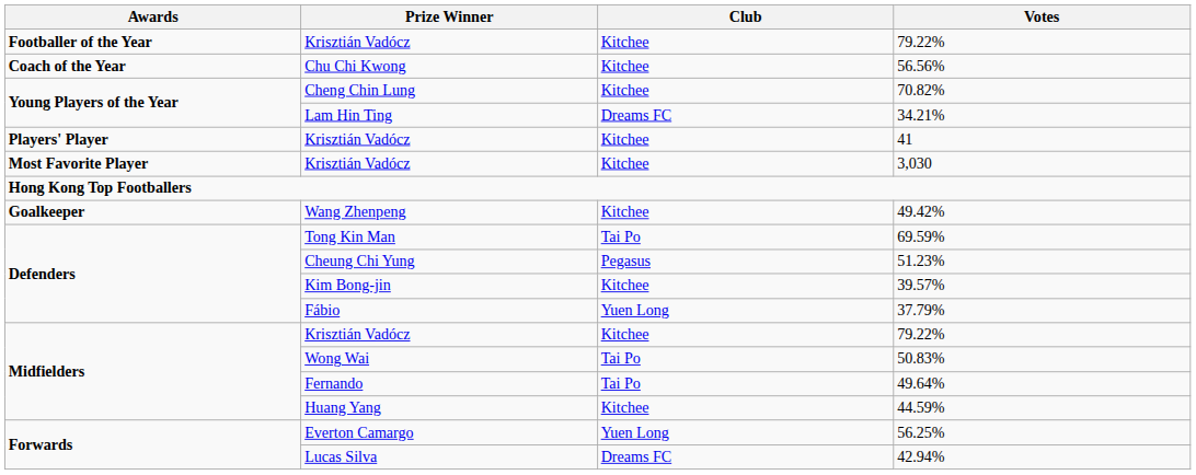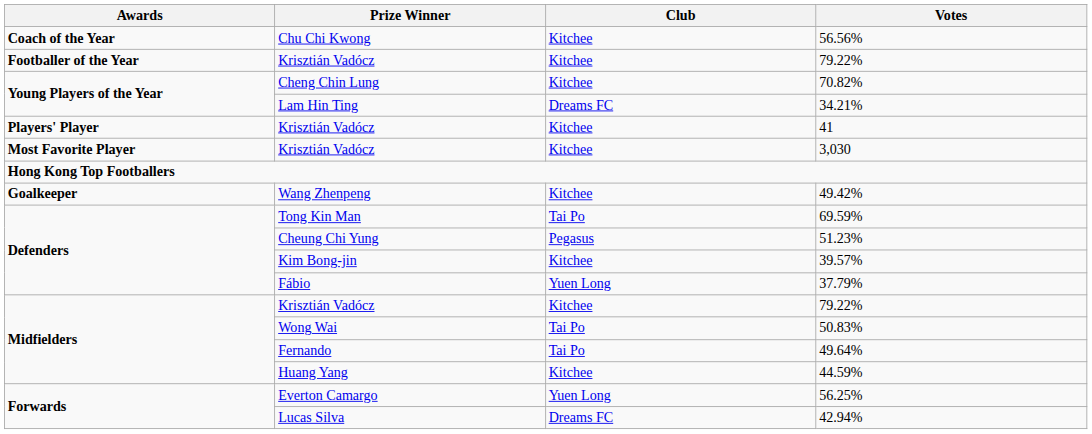 <table class="wikitable sortable" border="1">
 <tr>
 <th width="300">Awards</th>
 <th width="300">Prize Winner</th>
 <th width="300">Club</th>
 <th width="300">Votes</th>
 </tr>
 <tr>
+<td><strong>Coach of the Year</strong></td>
+<td> <a href='#'>Chu Chi Kwong</a></td>
+<td><a href='#'>Kitchee</a></td>
+<td>56.56%</td>
+</tr>
+<tr>
 <td><strong>Footballer of the Year</strong></td>
 <td> <a href='#'>Krisztián Vadócz</a></td>
 <td><a href='#'>Kitchee</a></td>
 <td>79.22%</td>
-</tr>
-<tr>
-<td><strong>Coach of the Year</strong></td>
-<td> <a href='#'>Chu Chi Kwong</a></td>
-<td><a href='#'>Kitchee</a></td>
-<td>56.56%</td>
 </tr>
 <tr>
 <td rowspan="2"><strong>Young Players of the Year</strong></td>
 <td> <a href='#'>Cheng Chin Lung</a></td>
 <td><a href='#'>Kitchee</a></td>
 <td>70.82%</td>
 </tr>
 <tr>
 <td> <a href='#'>Lam Hin Ting</a></td>
 <td><a href='#'>Dreams FC</a></td>
 <td>34.21%</td>
 </tr>
 <tr>
 <td><strong>Players' Player</strong></td>
 <td> <a href='#'>Krisztián Vadócz</a></td>
 <td><a href='#'>Kitchee</a></td>
 <td>41</td>
 </tr>
 <tr>
 <td><strong>Most Favorite Player</strong></td>
 <td> <a href='#'>Krisztián Vadócz</a></td>
 <td><a href='#'>Kitchee</a></td>
 <td>3,030</td>
 </tr>
 <tr>
 <td colspan="4"><strong>Hong Kong Top Footballers</strong></td>
 </tr>
 <tr>
 <td><strong>Goalkeeper</strong></td>
 <td> <a href='#'>Wang Zhenpeng</a></td>
 <td><a href='#'>Kitchee</a></td>
 <td>49.42%</td>
 </tr>
 <tr>
 <td rowspan="4"><strong>Defenders</strong></td>
 <td> <a href='#'>Tong Kin Man</a></td>
 <td><a href='#'>Tai Po</a></td>
 <td>69.59%</td>
 </tr>
 <tr>
 <td> <a href='#'>Cheung Chi Yung</a></td>
 <td><a href='#'>Pegasus</a></td>
 <td>51.23%</td>
 </tr>
 <tr>
 <td> <a href='#'>Kim Bong-jin</a></td>
 <td><a href='#'>Kitchee</a></td>
 <td>39.57%</td>
 </tr>
 <tr>
 <td> <a href='#'>Fábio</a></td>
 <td><a href='#'>Yuen Long</a></td>
 <td>37.79%</td>
 </tr>
 <tr>
 <td rowspan="4"><strong>Midfielders</strong></td>
 <td> <a href='#'>Krisztián Vadócz</a></td>
 <td><a href='#'>Kitchee</a></td>
 <td>79.22%</td>
 </tr>
 <tr>
 <td> <a href='#'>Wong Wai</a></td>
 <td><a href='#'>Tai Po</a></td>
 <td>50.83%</td>
 </tr>
 <tr>
 <td> <a href='#'>Fernando</a></td>
 <td><a href='#'>Tai Po</a></td>
 <td>49.64%</td>
 </tr>
 <tr>
 <td> <a href='#'>Huang Yang</a></td>
 <td><a href='#'>Kitchee</a></td>
 <td>44.59%</td>
 </tr>
 <tr>
 <td rowspan="2"><strong>Forwards</strong></td>
 <td> <a href='#'>Everton Camargo</a></td>
 <td><a href='#'>Yuen Long</a></td>
 <td>56.25%</td>
 </tr>
 <tr>
 <td> <a href='#'>Lucas Silva</a></td>
 <td><a href='#'>Dreams FC</a></td>
 <td>42.94%</td>
 </tr>
 </table>
